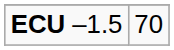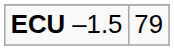 <table class="wikitable">
 <tr align="center">
 </tr>
 <tr align="center">
 <td><strong>ECU</strong> –1.5</td>
-<td>70</td>
+<td>79</td>
 </tr>
 </table>
